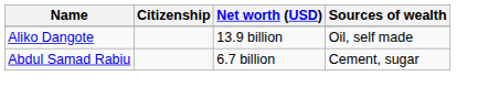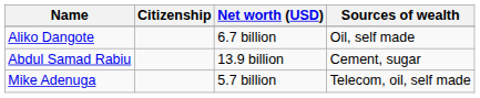 <table class="wikitable">
 <tr>
 <th>Name</th>
 <th>Citizenship</th>
 <th><a href='#'>Net worth</a> (<a href='#'>USD</a>)</th>
 <th>Sources of wealth</th>
 </tr>
 <tr>
 </tr>
 <tr>
 <td><a href='#'>Aliko Dangote</a></td>
 <td></td>
-<td>13.9 billion</td>
+<td>6.7 billion</td>
 <td>Oil, self made</td>
 </tr>
 <tr>
 <td><a href='#'>Abdul Samad Rabiu</a></td>
 <td></td>
-<td>6.7 billion</td>
+<td>13.9 billion</td>
 <td>Cement, sugar</td>
 </tr>
+<tr>
+<td><a href='#'>Mike Adenuga</a></td>
+<td></td>
+<td>5.7 billion</td>
+<td>Telecom, oil, self made</td>
+</tr>
 </table>
